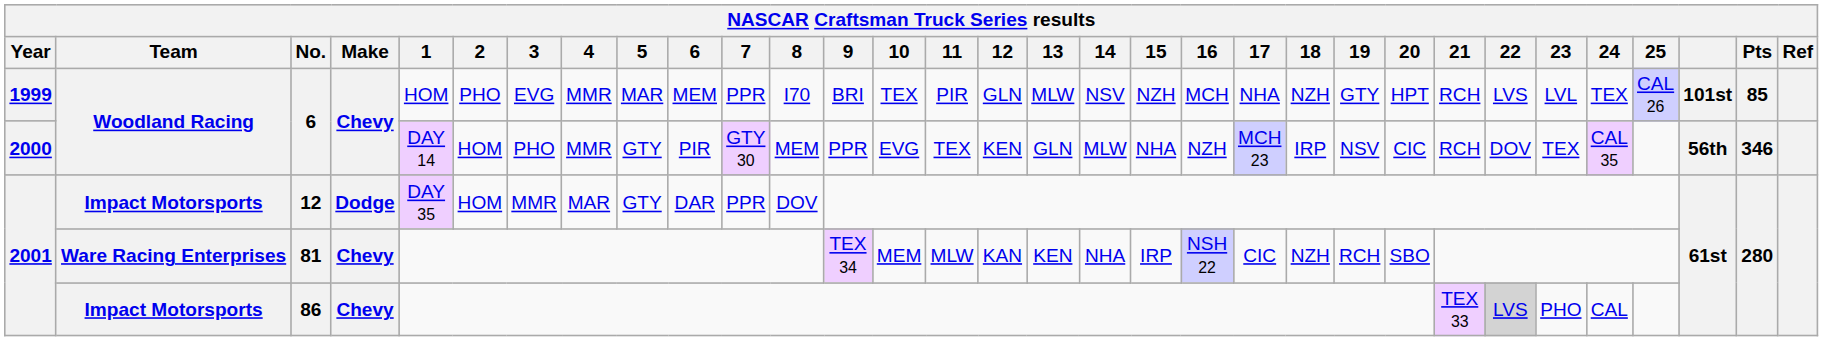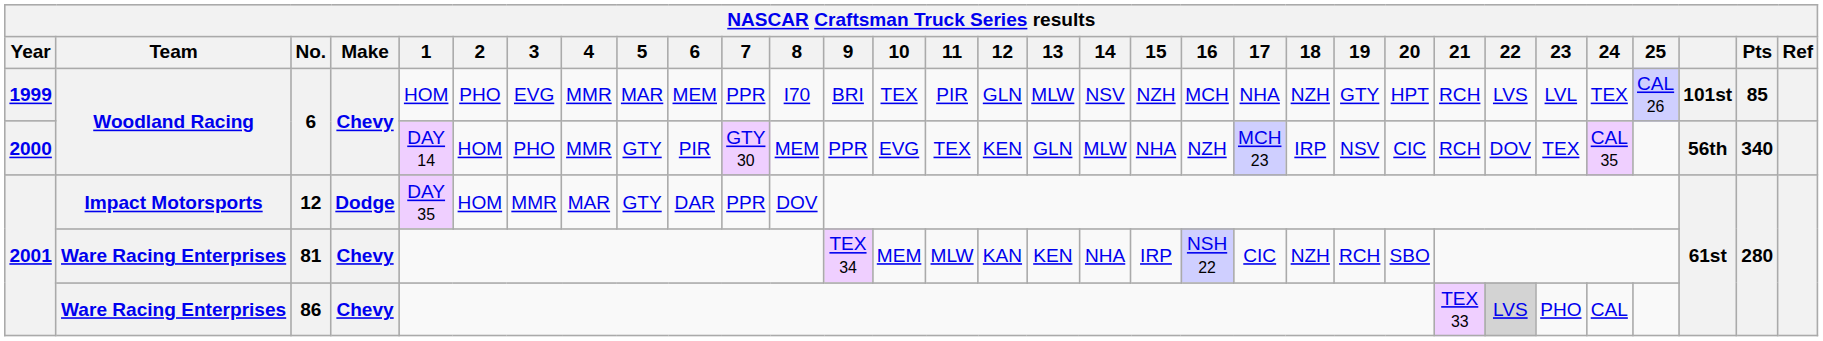 <table class="wikitable" style="text-align:center; font-size:75%">
 <tr>
 <th colspan=45><a href='#'>NASCAR</a> <a href='#'>Craftsman Truck Series</a> results</th>
 </tr>
 <tr>
 <th>Year</th>
 <th>Team</th>
 <th>No.</th>
 <th>Make</th>
 <th>1</th>
 <th>2</th>
 <th>3</th>
 <th>4</th>
 <th>5</th>
 <th>6</th>
 <th>7</th>
 <th>8</th>
 <th>9</th>
 <th>10</th>
 <th>11</th>
 <th>12</th>
 <th>13</th>
 <th>14</th>
 <th>15</th>
 <th>16</th>
 <th>17</th>
 <th>18</th>
 <th>19</th>
 <th>20</th>
 <th>21</th>
 <th>22</th>
 <th>23</th>
 <th>24</th>
 <th>25</th>
 <th></th>
 <th>Pts</th>
 <th>Ref</th>
 </tr>
 <tr>
 <th><a href='#'>1999</a></th>
 <th rowspan=2><a href='#'>Woodland Racing</a></th>
 <th rowspan=2>6</th>
 <th rowspan=2><a href='#'>Chevy</a></th>
 <td><a href='#'>HOM</a></td>
 <td><a href='#'>PHO</a></td>
 <td><a href='#'>EVG</a></td>
 <td><a href='#'>MMR</a></td>
 <td><a href='#'>MAR</a></td>
 <td><a href='#'>MEM</a></td>
 <td><a href='#'>PPR</a></td>
 <td><a href='#'>I70</a></td>
 <td><a href='#'>BRI</a></td>
 <td><a href='#'>TEX</a></td>
 <td><a href='#'>PIR</a></td>
 <td><a href='#'>GLN</a></td>
 <td><a href='#'>MLW</a></td>
 <td><a href='#'>NSV</a></td>
 <td><a href='#'>NZH</a></td>
 <td><a href='#'>MCH</a></td>
 <td><a href='#'>NHA</a></td>
 <td><a href='#'>NZH</a></td>
 <td><a href='#'>GTY</a></td>
 <td><a href='#'>HPT</a></td>
 <td><a href='#'>RCH</a></td>
 <td><a href='#'>LVS</a></td>
 <td><a href='#'>LVL</a></td>
 <td><a href='#'>TEX</a></td>
 <td style="background:#CFCFFF;"><a href='#'>CAL</a><br><small>26</small></td>
 <th>101st</th>
 <th>85</th>
 <th></th>
 </tr>
 <tr>
 <th><a href='#'>2000</a></th>
 <td style="background:#EFCFFF;"><a href='#'>DAY</a><br><small>14</small></td>
 <td><a href='#'>HOM</a></td>
 <td><a href='#'>PHO</a></td>
 <td><a href='#'>MMR</a></td>
 <td><a href='#'>GTY</a></td>
 <td><a href='#'>PIR</a></td>
 <td style="background:#EFCFFF;"><a href='#'>GTY</a><br><small>30</small></td>
 <td><a href='#'>MEM</a></td>
 <td><a href='#'>PPR</a></td>
 <td><a href='#'>EVG</a></td>
 <td><a href='#'>TEX</a></td>
 <td><a href='#'>KEN</a></td>
 <td><a href='#'>GLN</a></td>
 <td><a href='#'>MLW</a></td>
 <td><a href='#'>NHA</a></td>
 <td><a href='#'>NZH</a></td>
 <td style="background:#CFCFFF;"><a href='#'>MCH</a><br><small>23</small></td>
 <td><a href='#'>IRP</a></td>
 <td><a href='#'>NSV</a></td>
 <td><a href='#'>CIC</a></td>
 <td><a href='#'>RCH</a></td>
 <td><a href='#'>DOV</a></td>
 <td><a href='#'>TEX</a></td>
 <td style="background:#EFCFFF;"><a href='#'>CAL</a><br><small>35</small></td>
 <td></td>
 <th>56th</th>
-<th>346</th>
+<th>340</th>
 <th></th>
 </tr>
 <tr>
 <th rowspan=3><a href='#'>2001</a></th>
 <th><a href='#'>Impact Motorsports</a></th>
 <th>12</th>
 <th><a href='#'>Dodge</a></th>
 <td style="background:#EFCFFF;"><a href='#'>DAY</a><br><small>35</small></td>
 <td><a href='#'>HOM</a></td>
 <td><a href='#'>MMR</a></td>
 <td><a href='#'>MAR</a></td>
 <td><a href='#'>GTY</a></td>
 <td><a href='#'>DAR</a></td>
 <td><a href='#'>PPR</a></td>
 <td><a href='#'>DOV</a></td>
 <td colspan=17></td>
 <th rowspan=3>61st</th>
 <th rowspan=3>280</th>
 <th rowspan=3></th>
 </tr>
 <tr>
 <th><a href='#'>Ware Racing Enterprises</a></th>
 <th>81</th>
 <th><a href='#'>Chevy</a></th>
 <td colspan=8></td>
 <td style="background:#EFCFFF;"><a href='#'>TEX</a><br><small>34</small></td>
 <td><a href='#'>MEM</a></td>
 <td><a href='#'>MLW</a></td>
 <td><a href='#'>KAN</a></td>
 <td><a href='#'>KEN</a></td>
 <td><a href='#'>NHA</a></td>
 <td><a href='#'>IRP</a></td>
 <td style="background:#CFCFFF;"><a href='#'>NSH</a><br><small>22</small></td>
 <td><a href='#'>CIC</a></td>
 <td><a href='#'>NZH</a></td>
 <td><a href='#'>RCH</a></td>
 <td><a href='#'>SBO</a></td>
 <td colspan=5></td>
 </tr>
 <tr>
-<th><a href='#'>Impact Motorsports</a></th>
+<th><a href='#'>Ware Racing Enterprises</a></th>
 <th>86</th>
 <th><a href='#'>Chevy</a></th>
 <td colspan=20></td>
 <td style="background:#EFCFFF;"><a href='#'>TEX</a><br><small>33</small></td>
 <td style="background: lightgrey;"><a href='#'>LVS</a></td>
 <td><a href='#'>PHO</a></td>
 <td><a href='#'>CAL</a></td>
 <td></td>
 </tr>
 </table>
